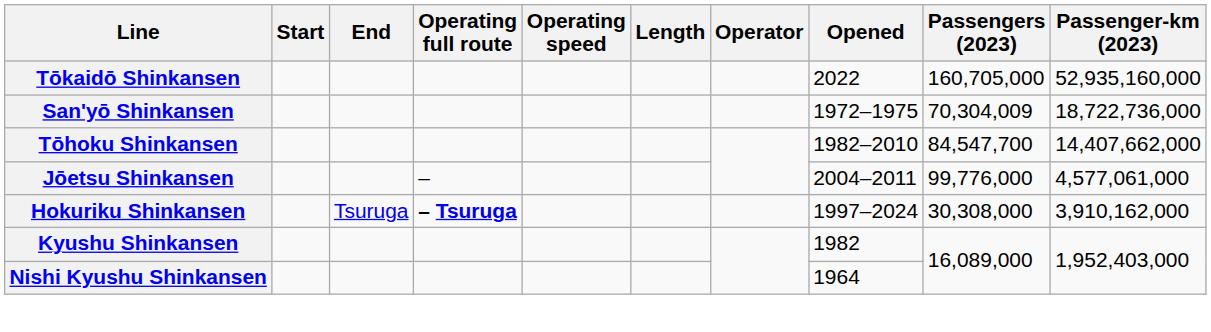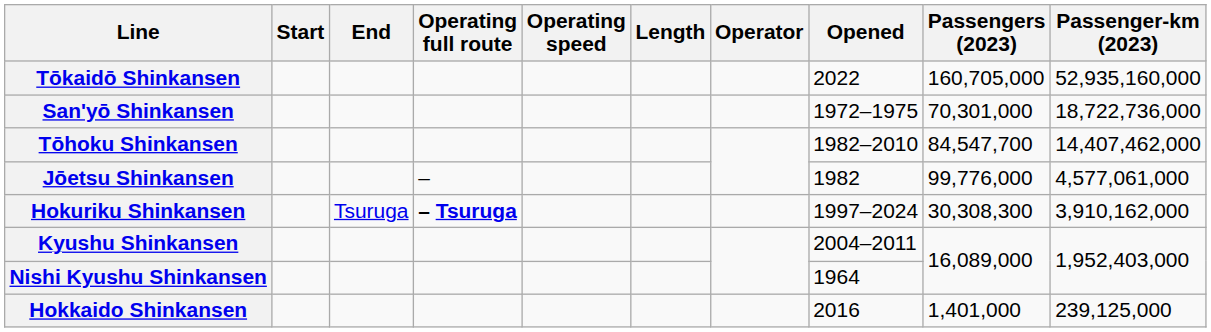 <table class="wikitable">
 <tr>
 <th>Line</th>
 <th>Start</th>
 <th>End</th>
 <th>Operating<br>full route</th>
 <th>Operating<br>speed</th>
 <th>Length</th>
 <th>Operator</th>
 <th>Opened</th>
 <th>Passengers<br>(2023)</th>
 <th>Passenger-km<br>(2023)</th>
 </tr>
 <tr>
 <th> <a href='#'>Tōkaidō Shinkansen</a></th>
 <td></td>
 <td></td>
 <td></td>
 <td></td>
 <td></td>
 <td></td>
 <td>2022</td>
 <td>160,705,000</td>
 <td>52,935,160,000</td>
 </tr>
 <tr>
 <th> <a href='#'>San'yō Shinkansen</a></th>
 <td></td>
 <td></td>
 <td></td>
 <td></td>
 <td></td>
 <td></td>
 <td>1972–1975</td>
-<td>70,304,009</td>
+<td>70,301,000</td>
 <td>18,722,736,000</td>
 </tr>
 <tr>
 <th> <a href='#'>Tōhoku Shinkansen</a></th>
 <td></td>
 <td></td>
 <td></td>
 <td></td>
 <td></td>
 <td rowspan="2"></td>
 <td>1982–2010</td>
 <td>84,547,700</td>
-<td>14,407,662,000</td>
+<td>14,407,462,000</td>
 </tr>
 <tr>
 <th> <a href='#'>Jōetsu Shinkansen</a></th>
 <td></td>
 <td></td>
 <td> – </td>
 <td></td>
 <td></td>
-<td>2004–2011</td>
+<td>1982</td>
 <td>99,776,000</td>
 <td>4,577,061,000</td>
 </tr>
 <tr>
 <th>  <a href='#'>Hokuriku Shinkansen</a></th>
 <td></td>
 <td><a href='#'>Tsuruga</a></td>
 <td><strong> – <a href='#'>Tsuruga</a></strong></td>
 <td></td>
 <td></td>
 <td><br></td>
 <td>1997–2024</td>
-<td>30,308,000</td>
+<td>30,308,300</td>
 <td>3,910,162,000</td>
 </tr>
 <tr>
 <th> <a href='#'>Kyushu Shinkansen</a></th>
 <td></td>
 <td></td>
 <td></td>
 <td></td>
 <td></td>
 <td rowspan="2"></td>
-<td>1982</td>
+<td>2004–2011</td>
 <td rowspan="2">16,089,000</td>
 <td rowspan="2">1,952,403,000</td>
 </tr>
 <tr>
 <th> <a href='#'>Nishi Kyushu Shinkansen</a></th>
 <td></td>
 <td></td>
 <td></td>
 <td></td>
 <td></td>
 <td>1964</td>
 </tr>
+<tr>
+<th> <a href='#'>Hokkaido Shinkansen</a></th>
+<td></td>
+<td></td>
+<td></td>
+<td></td>
+<td></td>
+<td></td>
+<td>2016</td>
+<td>1,401,000</td>
+<td>239,125,000</td>
+</tr>
 </table>
